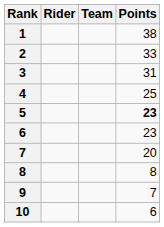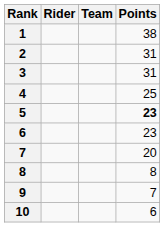 <table class="wikitable" margin-bottom:0;">
 <tr>
 <th scope="col">Rank</th>
 <th scope="col">Rider</th>
 <th scope="col">Team</th>
 <th scope="col">Points</th>
 </tr>
 <tr>
 <th scope="row">1</th>
 <td>  </td>
 <td></td>
 <td align="right">38</td>
 </tr>
 <tr>
 <th scope="row">2</th>
 <td></td>
 <td></td>
-<td align="right">33</td>
+<td align="right">31</td>
 </tr>
 <tr>
 <th scope="row">3</th>
 <td></td>
 <td></td>
 <td align="right">31</td>
 </tr>
 <tr>
 <th scope="row">4</th>
 <td> </td>
 <td></td>
 <td align="right">25</td>
 </tr>
 <tr>
 <th scope="row">5</th>
 <td></td>
 <td></td>
 <td align="right"><strong>23</strong></td>
 </tr>
 <tr>
 <th scope="row">6</th>
 <td></td>
 <td></td>
 <td align="right">23</td>
 </tr>
 <tr>
 <th scope="row">7</th>
 <td></td>
 <td></td>
 <td align="right">20</td>
 </tr>
 <tr>
 <th scope="row">8</th>
 <td></td>
 <td></td>
 <td align="right">8</td>
 </tr>
 <tr>
 <th scope="row">9</th>
 <td></td>
 <td></td>
 <td align="right">7</td>
 </tr>
 <tr>
 <th scope="row">10</th>
 <td></td>
 <td></td>
 <td align="right">6</td>
 </tr>
 </table>
